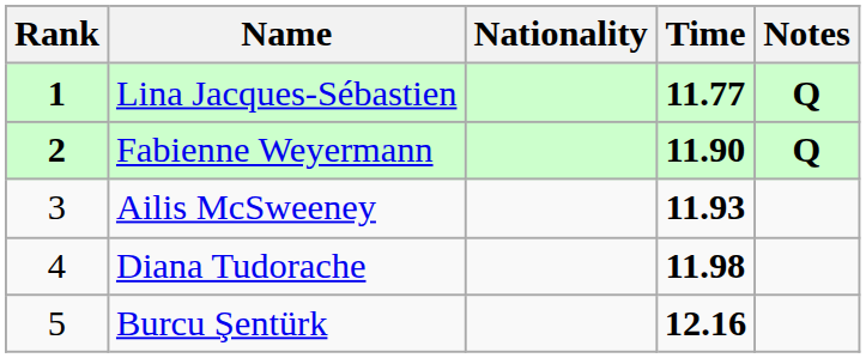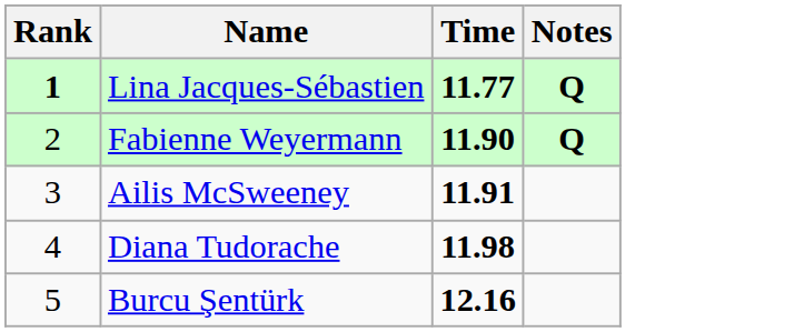 <table class="wikitable sortable" style="text-align:center">
 <tr>
 <th>Rank</th>
 <th>Name</th>
-<th>Nationality</th>
 <th>Time</th>
 <th>Notes</th>
 </tr>
 <tr bgcolor=ccffcc>
 <td><strong>1</strong></td>
 <td align=left><a href='#'>Lina Jacques-Sébastien</a></td>
-<td align=left></td>
 <td><strong>11.77</strong></td>
 <td><strong>Q</strong></td>
 </tr>
 <tr bgcolor=ccffcc>
-<td><strong>2</strong></td>
+<td>2</td>
 <td align=left><a href='#'>Fabienne Weyermann</a></td>
-<td align=left></td>
 <td><strong>11.90</strong></td>
 <td><strong>Q</strong></td>
 </tr>
 <tr>
 <td>3</td>
 <td align=left><a href='#'>Ailis McSweeney</a></td>
-<td align=left></td>
-<td><strong>11.93</strong></td>
+<td><strong>11.91</strong></td>
 <td></td>
 </tr>
 <tr>
 <td>4</td>
 <td align=left><a href='#'>Diana Tudorache</a></td>
-<td align=left></td>
 <td><strong>11.98</strong></td>
 <td></td>
 </tr>
 <tr>
 <td>5</td>
 <td align=left><a href='#'>Burcu Şentürk</a></td>
-<td align=left></td>
 <td><strong>12.16</strong></td>
 <td></td>
 </tr>
 </table>
